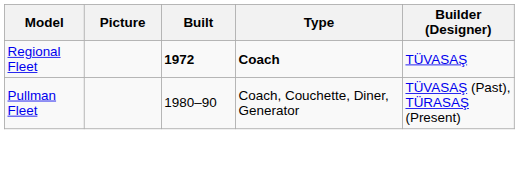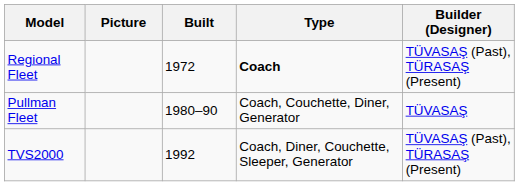 <table class="wikitable">
 <tr>
 <th width=100>Model</th>
 <th width=100>Picture</th>
 <th width=100>Built</th>
 <th width=250>Type</th>
 <th width=150>Builder (Designer)</th>
 </tr>
 <tr>
 <td><a href='#'>Regional Fleet</a></td>
 <td></td>
-<td><strong>1972</strong></td>
+<td>1972</td>
 <td><strong>Coach</strong></td>
-<td><a href='#'>TÜVASAŞ</a></td>
+<td><a href='#'>TÜVASAŞ</a> (Past), <a href='#'>TÜRASAŞ</a> (Present)</td>
 </tr>
 <tr>
 <td><a href='#'>Pullman Fleet</a></td>
 <td></td>
 <td>1980–90</td>
 <td>Coach, Couchette, Diner, Generator</td>
+<td><a href='#'>TÜVASAŞ</a></td>
+</tr>
+<tr>
+<td><a href='#'>TVS2000</a></td>
+<td></td>
+<td>1992</td>
+<td>Coach, Diner, Couchette, Sleeper, Generator</td>
 <td><a href='#'>TÜVASAŞ</a> (Past), <a href='#'>TÜRASAŞ</a> (Present)</td>
 </tr>
 </table>
